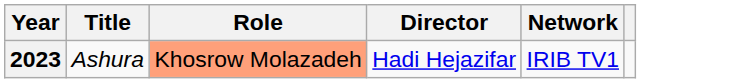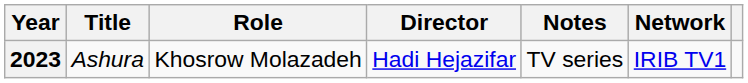 <table class="wikitable plainrowheaders sortable" style="font-size:100%">
 <tr>
 <th scope="col">Year</th>
 <th scope="col">Title</th>
 <th scope="col">Role</th>
 <th scope="col">Director</th>
+<th scope="col">Notes</th>
 <th class="unsortable" scope="col">Network</th>
 <th></th>
 </tr>
 <tr>
 <th scope="row">2023</th>
 <td><em>Ashura</em></td>
-<td style="background: lightsalmon;">Khosrow Molazadeh</td>
+<td>Khosrow Molazadeh</td>
 <td><a href='#'>Hadi Hejazifar</a></td>
+<td>TV series</td>
 <td><a href='#'>IRIB TV1</a></td>
 <td></td>
 </tr>
 </table>
